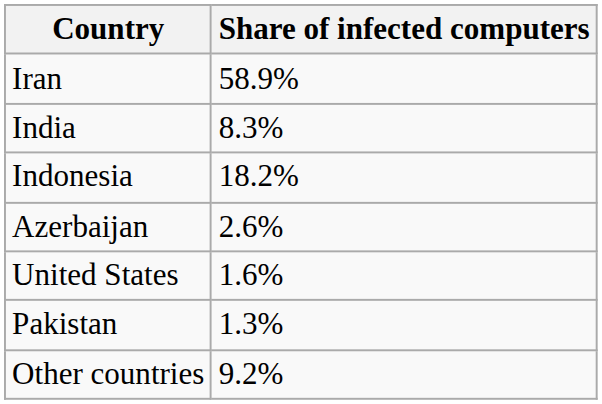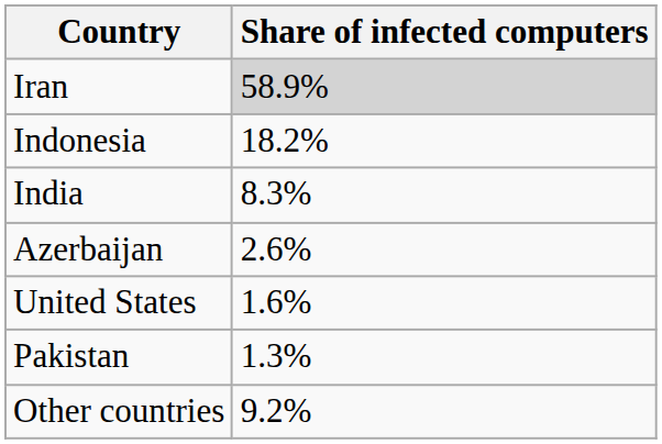 <table class="wikitable">
 <tr>
 <th>Country</th>
 <th>Share of infected computers</th>
 </tr>
 <tr>
 <td>Iran</td>
-<td>58.9%</td>
+<td style="background: lightgrey;">58.9%</td>
+</tr>
+<tr>
+<td>Indonesia</td>
+<td>18.2%</td>
 </tr>
 <tr>
 <td>India</td>
 <td>8.3%</td>
-</tr>
-<tr>
-<td>Indonesia</td>
-<td>18.2%</td>
 </tr>
 <tr>
 <td>Azerbaijan</td>
 <td>2.6%</td>
 </tr>
 <tr>
 <td>United States</td>
 <td>1.6%</td>
 </tr>
 <tr>
 <td>Pakistan</td>
 <td>1.3%</td>
 </tr>
 <tr>
 <td>Other countries</td>
 <td>9.2%</td>
 </tr>
 </table>
